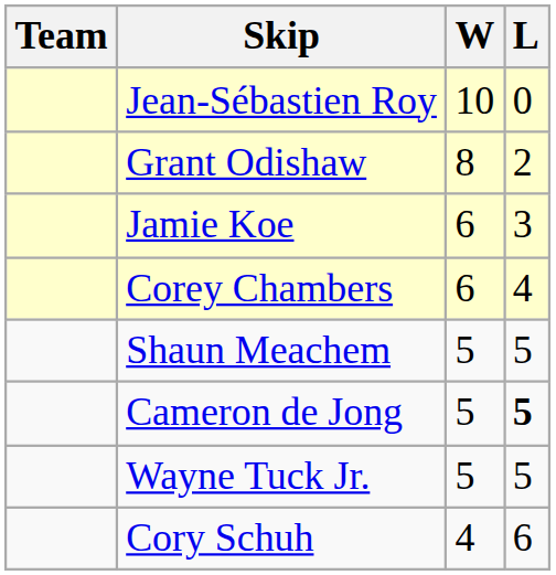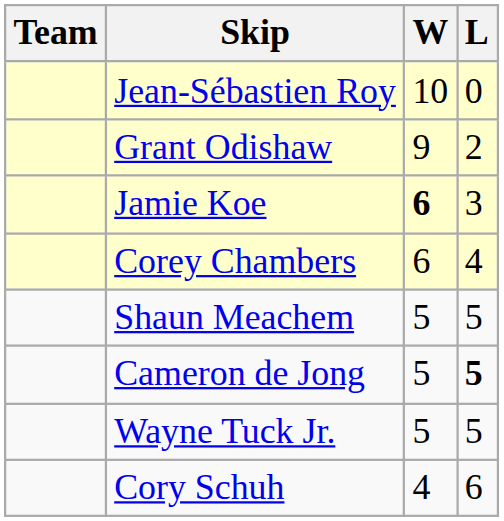 <table class="wikitable">
 <tr>
 <th>Team</th>
 <th>Skip</th>
 <th>W</th>
 <th>L</th>
 </tr>
 <tr bgcolor=#ffffcc>
 <td></td>
 <td><a href='#'>Jean-Sébastien Roy</a></td>
 <td>10</td>
 <td>0</td>
 </tr>
 <tr bgcolor=#ffffcc>
 <td></td>
 <td><a href='#'>Grant Odishaw</a></td>
-<td>8</td>
+<td>9</td>
 <td>2</td>
 </tr>
 <tr bgcolor=#ffffcc>
 <td></td>
 <td><a href='#'>Jamie Koe</a></td>
-<td>6</td>
+<td><strong>6</strong></td>
 <td>3</td>
 </tr>
 <tr bgcolor=#ffffcc>
 <td></td>
 <td><a href='#'>Corey Chambers</a></td>
 <td>6</td>
 <td>4</td>
 </tr>
 <tr>
 <td></td>
 <td><a href='#'>Shaun Meachem</a></td>
 <td>5</td>
 <td>5</td>
 </tr>
 <tr>
 <td></td>
 <td><a href='#'>Cameron de Jong</a></td>
 <td>5</td>
 <td><strong>5</strong></td>
 </tr>
 <tr>
 <td></td>
 <td><a href='#'>Wayne Tuck Jr.</a></td>
 <td>5</td>
 <td>5</td>
 </tr>
 <tr>
 <td></td>
 <td><a href='#'>Cory Schuh</a></td>
 <td>4</td>
 <td>6</td>
 </tr>
 </table>
